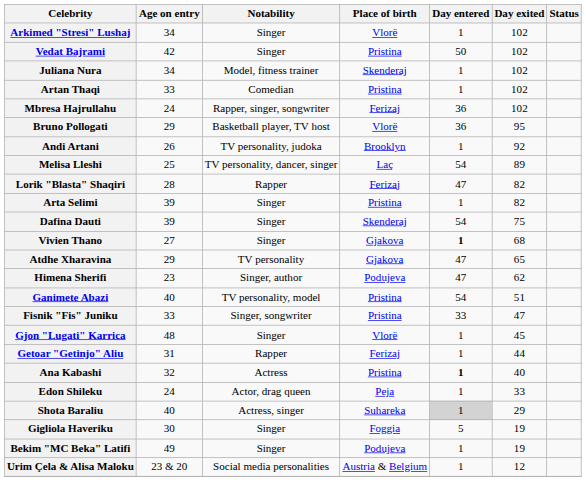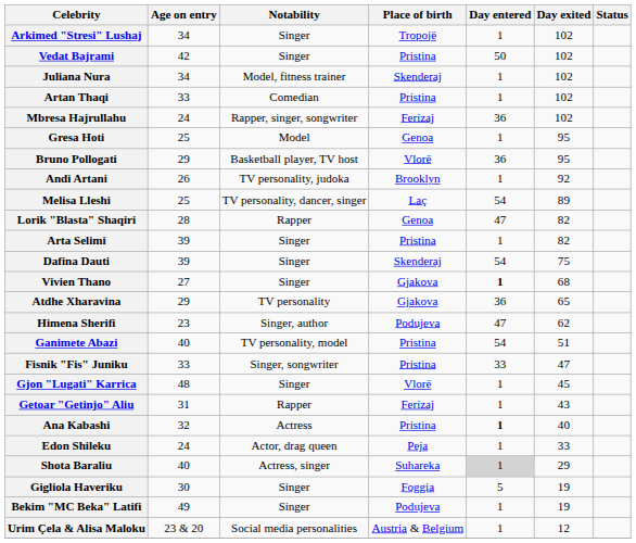 <table class="wikitable sortable" style="text-align:left; line-height:20px; width:auto;">
 <tr>
 <th scope="col">Celebrity</th>
 <th scope="col">Age on entry</th>
 <th scope="col">Notability</th>
 <th scope="col">Place of birth</th>
 <th scope="col">Day entered</th>
 <th scope="col">Day exited</th>
 <th scope="col">Status</th>
 </tr>
 <tr>
 <th scope="row"><a href='#'>Arkimed "Stresi" Lushaj</a></th>
 <td align="center">34</td>
 <td align="center">Singer</td>
-<td align="center"><a href='#'>Vlorë</a></td>
+<td align="center"><a href='#'>Tropojë</a></td>
 <td align="center">1</td>
 <td align="center">102</td>
 <td></td>
 </tr>
 <tr>
 <th scope="row"><a href='#'>Vedat Bajrami</a></th>
 <td align="center">42</td>
 <td align="center">Singer</td>
 <td align="center"><a href='#'>Pristina</a></td>
 <td align="center">50</td>
 <td align="center">102</td>
 <td></td>
 </tr>
 <tr>
 <th scope="row">Juliana Nura</th>
 <td align="center">34</td>
 <td align="center">Model, fitness trainer</td>
 <td align="center"><a href='#'>Skenderaj</a></td>
 <td align="center">1</td>
 <td align="center">102</td>
 <td></td>
 </tr>
 <tr>
 <th scope="row">Artan Thaqi</th>
 <td align="center">33</td>
 <td align="center">Comedian</td>
 <td align="center"><a href='#'>Pristina</a></td>
 <td align="center">1</td>
 <td align="center">102</td>
 <td></td>
 </tr>
 <tr>
 <th scope="row">Mbresa Hajrullahu</th>
 <td align="center">24</td>
 <td align="center">Rapper, singer, songwriter</td>
 <td align="center"><a href='#'>Ferizaj</a></td>
 <td align="center">36</td>
 <td align="center">102</td>
 <td></td>
 </tr>
 <tr>
+<th scope="row">Gresa Hoti</th>
+<td align="center">25</td>
+<td align="center">Model</td>
+<td align="center"><a href='#'>Genoa</a></td>
+<td align="center">1</td>
+<td align="center">95</td>
+<td></td>
+</tr>
+<tr>
 <th scope="row">Bruno Pollogati</th>
 <td align="center">29</td>
 <td align="center">Basketball player, TV host</td>
 <td align="center"><a href='#'>Vlorë</a></td>
 <td align="center">36</td>
 <td align="center">95</td>
 <td></td>
 </tr>
 <tr>
 <th scope="row">Andi Artani</th>
 <td align="center">26</td>
 <td align="center">TV personality, judoka</td>
 <td align="center"><a href='#'>Brooklyn</a></td>
 <td align="center">1</td>
 <td align="center">92</td>
 <td></td>
 </tr>
 <tr>
 <th scope="row">Melisa Lleshi</th>
 <td align="center">25</td>
 <td align="center">TV personality, dancer, singer</td>
 <td align="center"><a href='#'>Laç</a></td>
 <td align="center">54</td>
 <td align="center">89</td>
 <td></td>
 </tr>
 <tr>
 <th scope="row">Lorik "Blasta" Shaqiri</th>
 <td align="center">28</td>
 <td align="center">Rapper</td>
-<td align="center"><a href='#'>Ferizaj</a></td>
+<td align="center"><a href='#'>Genoa</a></td>
 <td align="center">47</td>
 <td align="center">82</td>
 <td></td>
 </tr>
 <tr>
 <th scope="row">Arta Selimi</th>
 <td align="center">39</td>
 <td align="center">Singer</td>
 <td align="center"><a href='#'>Pristina</a></td>
 <td align="center">1</td>
 <td align="center">82</td>
 <td></td>
 </tr>
 <tr>
 <th scope="row">Dafina Dauti</th>
 <td align="center">39</td>
 <td align="center">Singer</td>
 <td align="center"><a href='#'>Skenderaj</a></td>
 <td align="center">54</td>
 <td align="center">75</td>
 <td></td>
 </tr>
 <tr>
 <th scope="row">Vivien Thano</th>
 <td align="center">27</td>
 <td align="center">Singer</td>
 <td align="center"><a href='#'>Gjakova</a></td>
 <td align="center"><strong>1</strong></td>
 <td align="center">68</td>
 <td></td>
 </tr>
 <tr>
 <th scope="row">Atdhe Xharavina</th>
 <td align="center">29</td>
 <td align="center">TV personality</td>
 <td align="center"><a href='#'>Gjakova</a></td>
-<td align="center">47</td>
+<td align="center">36</td>
 <td align="center">65</td>
 <td></td>
 </tr>
 <tr>
 <th scope="row">Himena Sherifi</th>
 <td align="center">23</td>
 <td align="center">Singer, author</td>
 <td align="center"><a href='#'>Podujeva</a></td>
 <td align="center">47</td>
 <td align="center">62</td>
 <td></td>
 </tr>
 <tr>
 <th scope="row"><a href='#'>Ganimete Abazi</a></th>
 <td align="center">40</td>
 <td align="center">TV personality, model</td>
 <td align="center"><a href='#'>Pristina</a></td>
 <td align="center">54</td>
 <td align="center">51</td>
 <td></td>
 </tr>
 <tr>
 <th scope="row">Fisnik "Fis" Juniku</th>
 <td align="center">33</td>
 <td align="center">Singer, songwriter</td>
 <td align="center"><a href='#'>Pristina</a></td>
 <td align="center">33</td>
 <td align="center">47</td>
 <td></td>
 </tr>
 <tr>
 <th scope="row"><a href='#'>Gjon "Lugati" Karrica</a></th>
 <td align="center">48</td>
 <td align="center">Singer</td>
 <td align="center"><a href='#'>Vlorë</a></td>
 <td align="center">1</td>
 <td align="center">45</td>
 <td></td>
 </tr>
 <tr>
 <th scope="row"><a href='#'>Getoar "Getinjo" Aliu</a></th>
 <td align="center">31</td>
 <td align="center">Rapper</td>
 <td align="center"><a href='#'>Ferizaj</a></td>
 <td align="center">1</td>
-<td align="center">44</td>
+<td align="center">43</td>
 <td></td>
 </tr>
 <tr>
 <th scope="row">Ana Kabashi</th>
 <td align="center">32</td>
 <td align="center">Actress</td>
 <td align="center"><a href='#'>Pristina</a></td>
 <td align="center"><strong>1</strong></td>
 <td align="center">40</td>
 <td></td>
 </tr>
 <tr>
 <th scope="row">Edon Shileku</th>
 <td align="center">24</td>
 <td align="center">Actor, drag queen</td>
 <td align="center"><a href='#'>Peja</a></td>
 <td align="center">1</td>
 <td align="center">33</td>
 <td></td>
 </tr>
 <tr>
 <th scope="row">Shota Baraliu</th>
 <td align="center">40</td>
 <td align="center">Actress, singer</td>
 <td align="center"><a href='#'>Suhareka</a></td>
 <td align="center" style="background: lightgrey;">1</td>
 <td align="center">29</td>
 <td></td>
 </tr>
 <tr>
 <th scope="row">Gigliola Haveriku</th>
 <td align="center">30</td>
 <td align="center">Singer</td>
 <td align="center"><a href='#'>Foggia</a></td>
 <td align="center">5</td>
 <td align="center">19</td>
 <td></td>
 </tr>
 <tr>
 <th scope="row">Bekim "MC Beka" Latifi</th>
 <td align="center">49</td>
 <td align="center">Singer</td>
 <td align="center"><a href='#'>Podujeva</a></td>
 <td align="center">1</td>
 <td align="center">19</td>
 <td></td>
 </tr>
 <tr>
 <th scope="row">Urim Çela & Alisa Maloku</th>
 <td align="center">23 & 20</td>
 <td align="center">Social media personalities</td>
 <td align="center"><a href='#'>Austria</a> & <a href='#'>Belgium</a></td>
 <td align="center">1</td>
 <td align="center">12</td>
 <td></td>
 </tr>
 <tr>
 </tr>
 </table>
